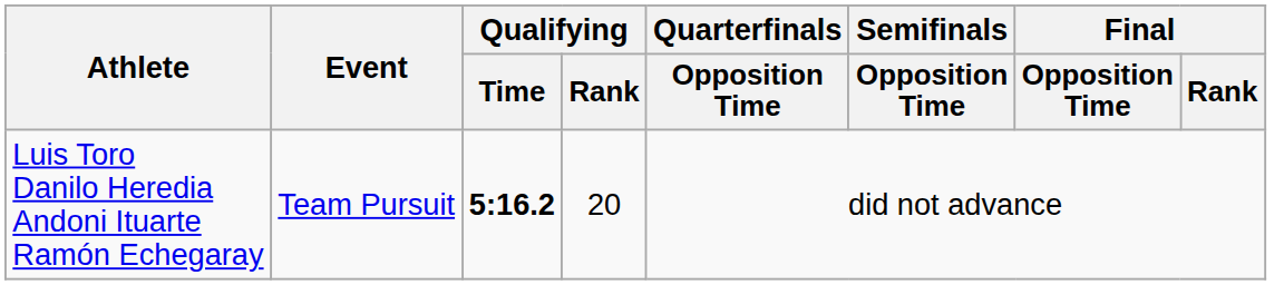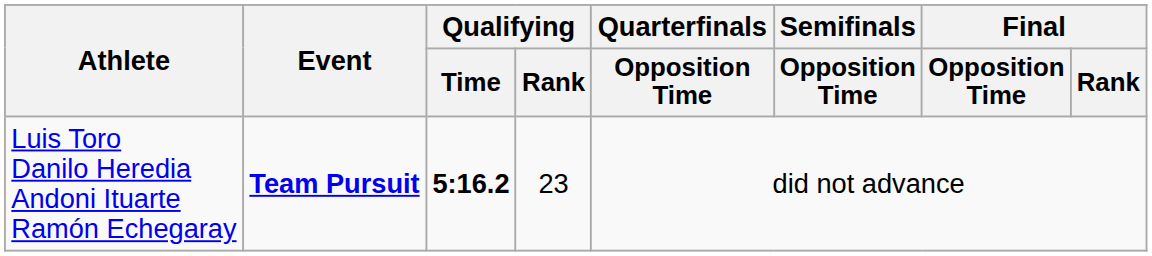 <table class="wikitable" border="1" style="font-size:90%">
 <tr>
 <th rowspan="2">Athlete</th>
 <th rowspan="2">Event</th>
 <th colspan=2>Qualifying</th>
 <th>Quarterfinals</th>
 <th>Semifinals</th>
 <th colspan=2>Final</th>
 </tr>
 <tr style="font-size:95%">
 <th>Time</th>
 <th>Rank</th>
 <th>Opposition<br>Time</th>
 <th>Opposition<br>Time</th>
 <th>Opposition<br>Time</th>
 <th>Rank</th>
 </tr>
 <tr align=center>
 <td align=left><a href='#'>Luis Toro</a><br><a href='#'>Danilo Heredia</a><br><a href='#'>Andoni Ituarte</a><br><a href='#'>Ramón Echegaray</a></td>
-<td align=left><a href='#'>Team Pursuit</a></td>
+<td align=left><strong><a href='#'>Team Pursuit</a></strong></td>
 <td><strong>5:16.2</strong></td>
-<td>20</td>
+<td>23</td>
 <td colspan=4>did not advance</td>
 </tr>
 </table>
